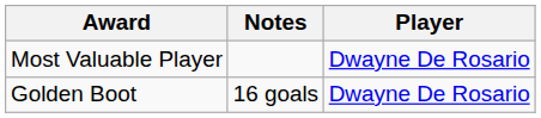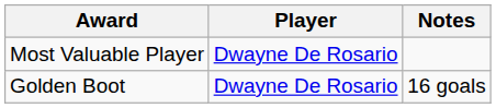 <table class=wikitable>
 <tr>
 <th>Award</th>
+<th>Player</th>
 <th>Notes</th>
-<th>Player</th>
 </tr>
 <tr>
 <td>Most Valuable Player</td>
+<td> <a href='#'>Dwayne De Rosario</a></td>
 <td></td>
-<td> <a href='#'>Dwayne De Rosario</a></td>
 </tr>
 <tr>
 <td>Golden Boot</td>
+<td> <a href='#'>Dwayne De Rosario</a></td>
 <td>16 goals</td>
-<td> <a href='#'>Dwayne De Rosario</a></td>
 </tr>
 </table>
